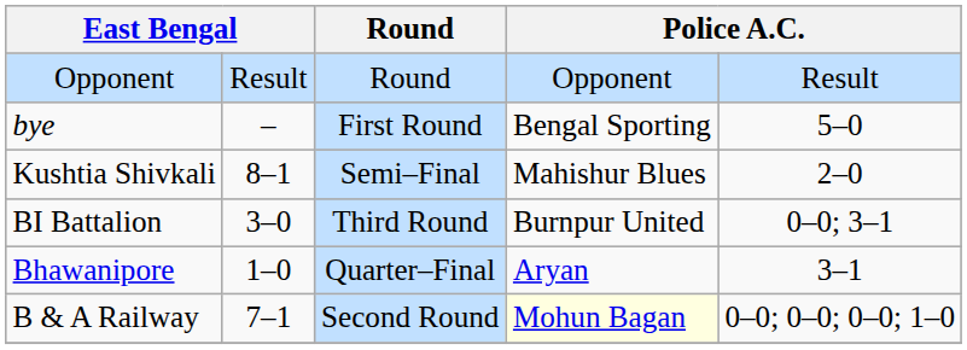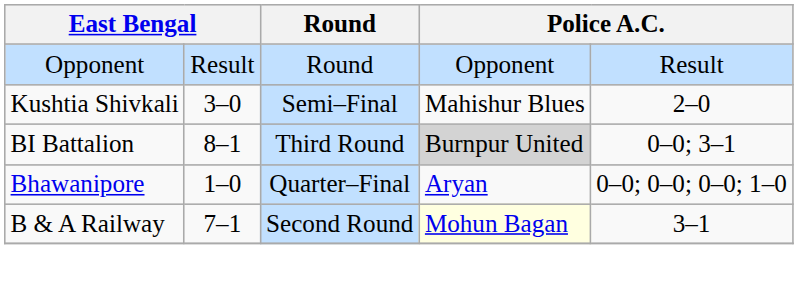 <table class="wikitable" style="text-align:center">
 <tr>
 <th colspan="2"><a href='#'>East Bengal</a></th>
 <th>Round</th>
 <th colspan="2">Police A.C.</th>
 </tr>
 <tr style="background:#C1E0FF">
 <td>Opponent</td>
 <td colspan="1">Result</td>
 <td>Round</td>
 <td>Opponent</td>
 <td colspan="1">Result</td>
 </tr>
 <tr>
-<td style="text-align:left"><em>bye</em></td>
-<td colspan="1">–</td>
-<td style="background:#C1E0FF">First Round</td>
-<td style="text-align:left">Bengal Sporting</td>
-<td colspan="1">5–0</td>
-</tr>
-<tr>
 <td style="text-align:left">Kushtia Shivkali</td>
-<td colspan="1">8–1</td>
+<td colspan="1">3–0</td>
 <td style="background:#C1E0FF">Semi–Final</td>
 <td style="text-align:left">Mahishur Blues</td>
 <td colspan="1">2–0</td>
 </tr>
 <tr>
 <td style="text-align:left">BI Battalion</td>
-<td colspan="1">3–0</td>
+<td colspan="1">8–1</td>
 <td style="background:#C1E0FF">Third Round</td>
-<td style="text-align:left">Burnpur United</td>
+<td style="background: lightgrey; text-align:left">Burnpur United</td>
 <td colspan="1">0–0; 3–1</td>
 </tr>
 <tr>
 <td style="text-align:left"><a href='#'>Bhawanipore</a></td>
 <td colspan="1">1–0</td>
 <td style="background:#C1E0FF">Quarter–Final</td>
 <td style="text-align:left"><a href='#'>Aryan</a></td>
-<td colspan="1">3–1</td>
+<td>0–0; 0–0; 0–0; 1–0</td>
 </tr>
 <tr>
 <td style="text-align:left">B & A Railway</td>
 <td>7–1</td>
 <td style="background:#C1E0FF">Second Round</td>
 <td style="background: lightyellow; text-align:left"><a href='#'>Mohun Bagan</a></td>
-<td>0–0; 0–0; 0–0; 1–0</td>
+<td colspan="1">3–1</td>
 </tr>
 <tr>
 </tr>
 </table>
